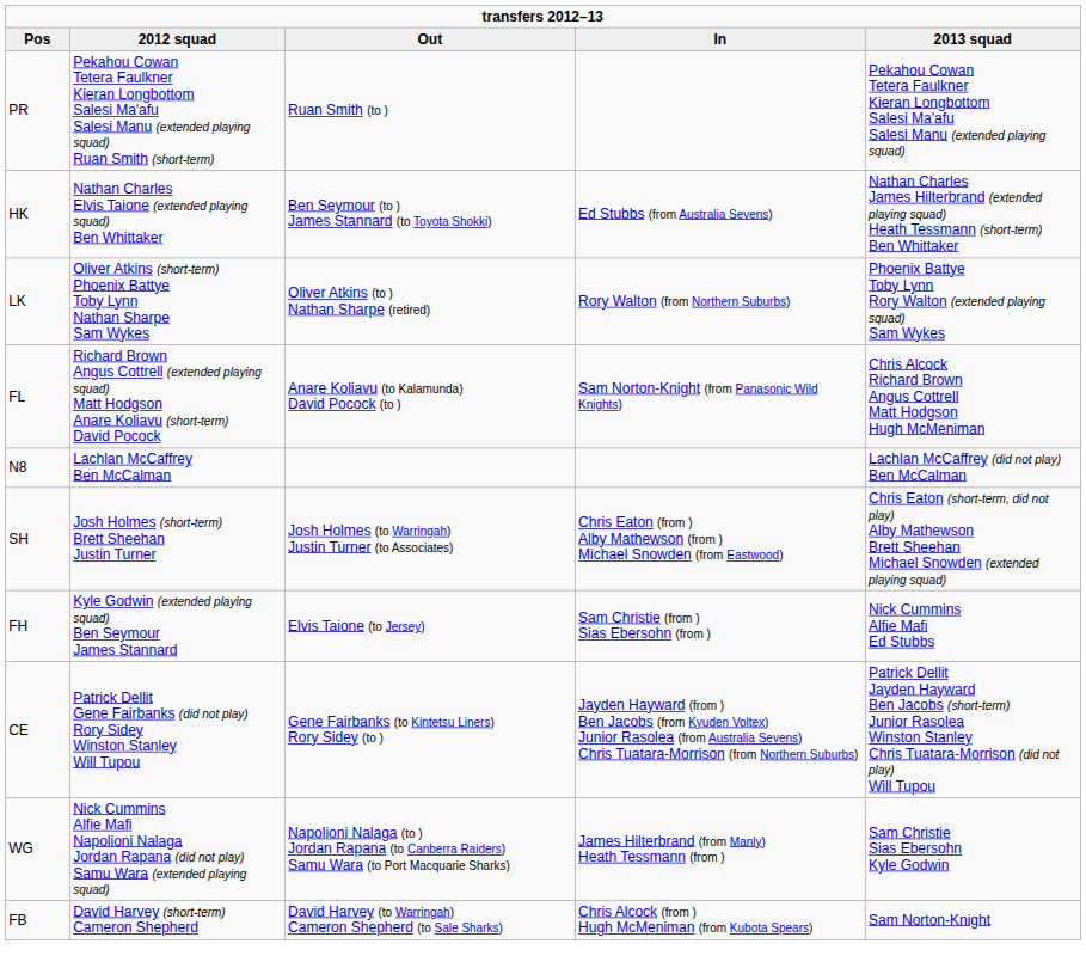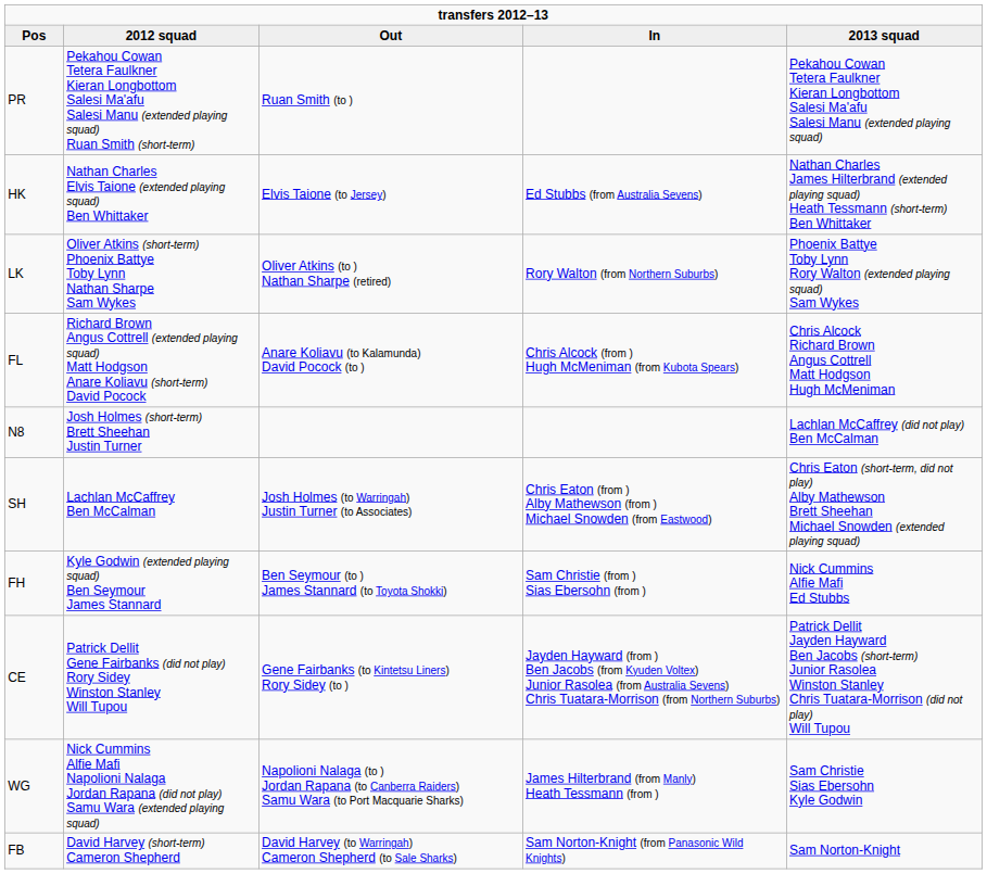 <table class="wikitable" style="text-align: left; width:95%">
 <tr>
 <td colspan="100%" style="text-align:center;"><strong> transfers 2012–13</strong></td>
 </tr>
 <tr>
 <th style="background:#efefef; width:6%;">Pos</th>
 <th style="background:#efefef; width:20%;">2012 squad</th>
 <th style="background:#efefef; width:27%;">Out</th>
 <th style="background:#efefef; width:27%;">In</th>
 <th style="background:#efefef; width:20%;">2013 squad</th>
 </tr>
 <tr>
 <td>PR</td>
 <td> <a href='#'>Pekahou Cowan</a><br><a href='#'>Tetera Faulkner</a><br><a href='#'>Kieran Longbottom</a><br><a href='#'>Salesi Ma'afu</a><br><a href='#'>Salesi Manu</a> <small><em>(extended playing squad)</em></small><br><a href='#'>Ruan Smith</a> <small><em>(short-term)</em></small></td>
 <td>  <a href='#'>Ruan Smith</a> <small>(to )</small></td>
 <td></td>
 <td> <a href='#'>Pekahou Cowan</a><br><a href='#'>Tetera Faulkner</a><br><a href='#'>Kieran Longbottom</a><br><a href='#'>Salesi Ma'afu</a><br><a href='#'>Salesi Manu</a> <small><em>(extended playing squad)</em></small></td>
 </tr>
 <tr>
 <td>HK</td>
 <td> <a href='#'>Nathan Charles</a><br><a href='#'>Elvis Taione</a> <small><em>(extended playing squad)</em></small><br><a href='#'>Ben Whittaker</a></td>
-<td>  <a href='#'>Ben Seymour</a> <small>(to )</small><br> <a href='#'>James Stannard</a> <small>(to  <a href='#'>Toyota Shokki</a>)</small></td>
+<td>  <a href='#'>Elvis Taione</a> <small>(to  <a href='#'>Jersey</a>)</small></td>
 <td>  <a href='#'>Ed Stubbs</a> <small>(from <a href='#'>Australia Sevens</a>)</small></td>
 <td> <a href='#'>Nathan Charles</a><br><a href='#'>James Hilterbrand</a> <small><em>(extended playing squad)</em></small><br><a href='#'>Heath Tessmann</a> <small><em>(short-term)</em></small><br><a href='#'>Ben Whittaker</a></td>
 </tr>
 <tr>
 <td>LK</td>
 <td> <a href='#'>Oliver Atkins</a> <small><em>(short-term)</em></small><br><a href='#'>Phoenix Battye</a><br><a href='#'>Toby Lynn</a><br><a href='#'>Nathan Sharpe</a><br><a href='#'>Sam Wykes</a></td>
 <td>  <a href='#'>Oliver Atkins</a> <small>(to )</small><br> <a href='#'>Nathan Sharpe</a> <small>(retired)</small></td>
 <td>  <a href='#'>Rory Walton</a> <small>(from <a href='#'>Northern Suburbs</a>)</small></td>
 <td> <a href='#'>Phoenix Battye</a><br><a href='#'>Toby Lynn</a><br><a href='#'>Rory Walton</a> <small><em>(extended playing squad)</em></small><br><a href='#'>Sam Wykes</a></td>
 </tr>
 <tr>
 <td>FL</td>
 <td> <a href='#'>Richard Brown</a><br><a href='#'>Angus Cottrell</a> <small><em>(extended playing squad)</em></small><br><a href='#'>Matt Hodgson</a><br><a href='#'>Anare Koliavu</a> <small><em>(short-term)</em></small><br><a href='#'>David Pocock</a></td>
 <td>  <a href='#'>Anare Koliavu</a> <small>(to Kalamunda)</small><br> <a href='#'>David Pocock</a> <small>(to )</small></td>
-<td>  <a href='#'>Sam Norton-Knight</a> <small>(from  <a href='#'>Panasonic Wild Knights</a>)</small></td>
+<td>  <a href='#'>Chris Alcock</a> <small>(from )</small><br> <a href='#'>Hugh McMeniman</a> <small>(from  <a href='#'>Kubota Spears</a>)</small></td>
 <td> <a href='#'>Chris Alcock</a><br><a href='#'>Richard Brown</a><br><a href='#'>Angus Cottrell</a><br><a href='#'>Matt Hodgson</a><br><a href='#'>Hugh McMeniman</a></td>
 </tr>
 <tr>
 <td>N8</td>
-<td> <a href='#'>Lachlan McCaffrey</a><br><a href='#'>Ben McCalman</a></td>
+<td> <a href='#'>Josh Holmes</a> <small><em>(short-term)</em></small><br><a href='#'>Brett Sheehan</a><br><a href='#'>Justin Turner</a></td>
 <td></td>
 <td></td>
 <td> <a href='#'>Lachlan McCaffrey</a> <small><em>(did not play)</em></small><br><a href='#'>Ben McCalman</a></td>
 </tr>
 <tr>
 <td>SH</td>
-<td> <a href='#'>Josh Holmes</a> <small><em>(short-term)</em></small><br><a href='#'>Brett Sheehan</a><br><a href='#'>Justin Turner</a></td>
+<td> <a href='#'>Lachlan McCaffrey</a><br><a href='#'>Ben McCalman</a></td>
 <td>  <a href='#'>Josh Holmes</a> <small>(to <a href='#'>Warringah</a>)</small><br> <a href='#'>Justin Turner</a> <small>(to Associates)</small></td>
 <td>  <a href='#'>Chris Eaton</a> <small>(from )</small><br> <a href='#'>Alby Mathewson</a> <small>(from )</small><br> <a href='#'>Michael Snowden</a> <small>(from <a href='#'>Eastwood</a>)</small></td>
 <td> <a href='#'>Chris Eaton</a> <small><em>(short-term, did not play)</em></small><br><a href='#'>Alby Mathewson</a><br><a href='#'>Brett Sheehan</a><br><a href='#'>Michael Snowden</a> <small><em>(extended playing squad)</em></small></td>
 </tr>
 <tr>
 <td>FH</td>
 <td> <a href='#'>Kyle Godwin</a> <small><em>(extended playing squad)</em></small><br><a href='#'>Ben Seymour</a><br><a href='#'>James Stannard</a></td>
-<td>  <a href='#'>Elvis Taione</a> <small>(to  <a href='#'>Jersey</a>)</small></td>
+<td>  <a href='#'>Ben Seymour</a> <small>(to )</small><br> <a href='#'>James Stannard</a> <small>(to  <a href='#'>Toyota Shokki</a>)</small></td>
 <td>  <a href='#'>Sam Christie</a> <small>(from )</small><br> <a href='#'>Sias Ebersohn</a> <small>(from )</small></td>
 <td> <a href='#'>Nick Cummins</a><br><a href='#'>Alfie Mafi</a><br><a href='#'>Ed Stubbs</a></td>
 </tr>
 <tr>
 <td>CE</td>
 <td> <a href='#'>Patrick Dellit</a><br><a href='#'>Gene Fairbanks</a> <small><em>(did not play)</em></small><br><a href='#'>Rory Sidey</a><br><a href='#'>Winston Stanley</a><br><a href='#'>Will Tupou</a></td>
 <td>  <a href='#'>Gene Fairbanks</a> <small>(to  <a href='#'>Kintetsu Liners</a>)</small><br> <a href='#'>Rory Sidey</a> <small>(to )</small></td>
 <td>  <a href='#'>Jayden Hayward</a> <small>(from )</small><br> <a href='#'>Ben Jacobs</a> <small>(from  <a href='#'>Kyuden Voltex</a>)</small><br> <a href='#'>Junior Rasolea</a> <small>(from <a href='#'>Australia Sevens</a>)</small><br> <a href='#'>Chris Tuatara-Morrison</a> <small>(from <a href='#'>Northern Suburbs</a>)</small></td>
 <td> <a href='#'>Patrick Dellit</a><br><a href='#'>Jayden Hayward</a><br><a href='#'>Ben Jacobs</a> <small><em>(short-term)</em></small><br><a href='#'>Junior Rasolea</a><br><a href='#'>Winston Stanley</a><br><a href='#'>Chris Tuatara-Morrison</a> <small><em>(did not play)</em></small><br><a href='#'>Will Tupou</a></td>
 </tr>
 <tr>
 <td>WG</td>
 <td> <a href='#'>Nick Cummins</a><br><a href='#'>Alfie Mafi</a><br><a href='#'>Napolioni Nalaga</a><br><a href='#'>Jordan Rapana</a> <small><em>(did not play)</em></small><br><a href='#'>Samu Wara</a> <small><em>(extended playing squad)</em></small></td>
 <td>  <a href='#'>Napolioni Nalaga</a> <small>(to )</small><br> <a href='#'>Jordan Rapana</a> <small>(to <a href='#'>Canberra Raiders</a>)</small><br> <a href='#'>Samu Wara</a> <small>(to Port Macquarie Sharks)</small></td>
 <td>  <a href='#'>James Hilterbrand</a> <small>(from <a href='#'>Manly</a>)</small><br> <a href='#'>Heath Tessmann</a> <small>(from )</small></td>
 <td> <a href='#'>Sam Christie</a><br><a href='#'>Sias Ebersohn</a><br><a href='#'>Kyle Godwin</a></td>
 </tr>
 <tr>
 <td>FB</td>
 <td> <a href='#'>David Harvey</a> <small><em>(short-term)</em></small><br><a href='#'>Cameron Shepherd</a></td>
 <td>  <a href='#'>David Harvey</a> <small>(to <a href='#'>Warringah</a>)</small><br> <a href='#'>Cameron Shepherd</a> <small>(to  <a href='#'>Sale Sharks</a>)</small></td>
-<td>  <a href='#'>Chris Alcock</a> <small>(from )</small><br> <a href='#'>Hugh McMeniman</a> <small>(from  <a href='#'>Kubota Spears</a>)</small></td>
+<td>  <a href='#'>Sam Norton-Knight</a> <small>(from  <a href='#'>Panasonic Wild Knights</a>)</small></td>
 <td> <a href='#'>Sam Norton-Knight</a></td>
 </tr>
 </table>
